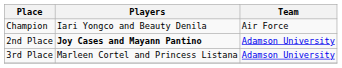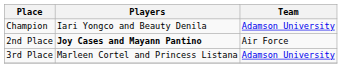 <table class="wikitable" style="text-align:left; line-height:16px; width:auto;">
 <tr>
 <th>Place</th>
 <th>Players</th>
 <th>Team</th>
 </tr>
 <tr>
 <td>Champion</td>
 <td>Iari Yongco and Beauty Denila</td>
-<td>Air Force</td>
+<td><a href='#'>Adamson University</a></td>
 </tr>
 <tr>
 <td>2nd Place</td>
 <td><strong>Joy Cases and Mayann Pantino</strong></td>
-<td><a href='#'>Adamson University</a></td>
+<td>Air Force</td>
 </tr>
 <tr>
 <td>3rd Place</td>
 <td>Marleen Cortel and Princess Listana</td>
 <td><a href='#'>Adamson University</a></td>
 </tr>
 <tr>
 </tr>
 </table>
